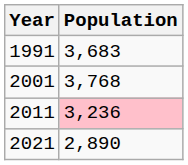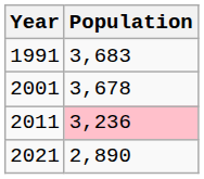 <table class="wikitable">
 <tr>
 <th>Year</th>
 <th>Population</th>
 </tr>
 <tr>
 <td>1991</td>
 <td>3,683</td>
 </tr>
 <tr>
 <td>2001</td>
-<td>3,768</td>
+<td>3,678</td>
 </tr>
 <tr>
 <td>2011</td>
 <td style="background: pink;">3,236</td>
 </tr>
 <tr>
 <td>2021</td>
 <td>2,890</td>
 </tr>
 </table>
